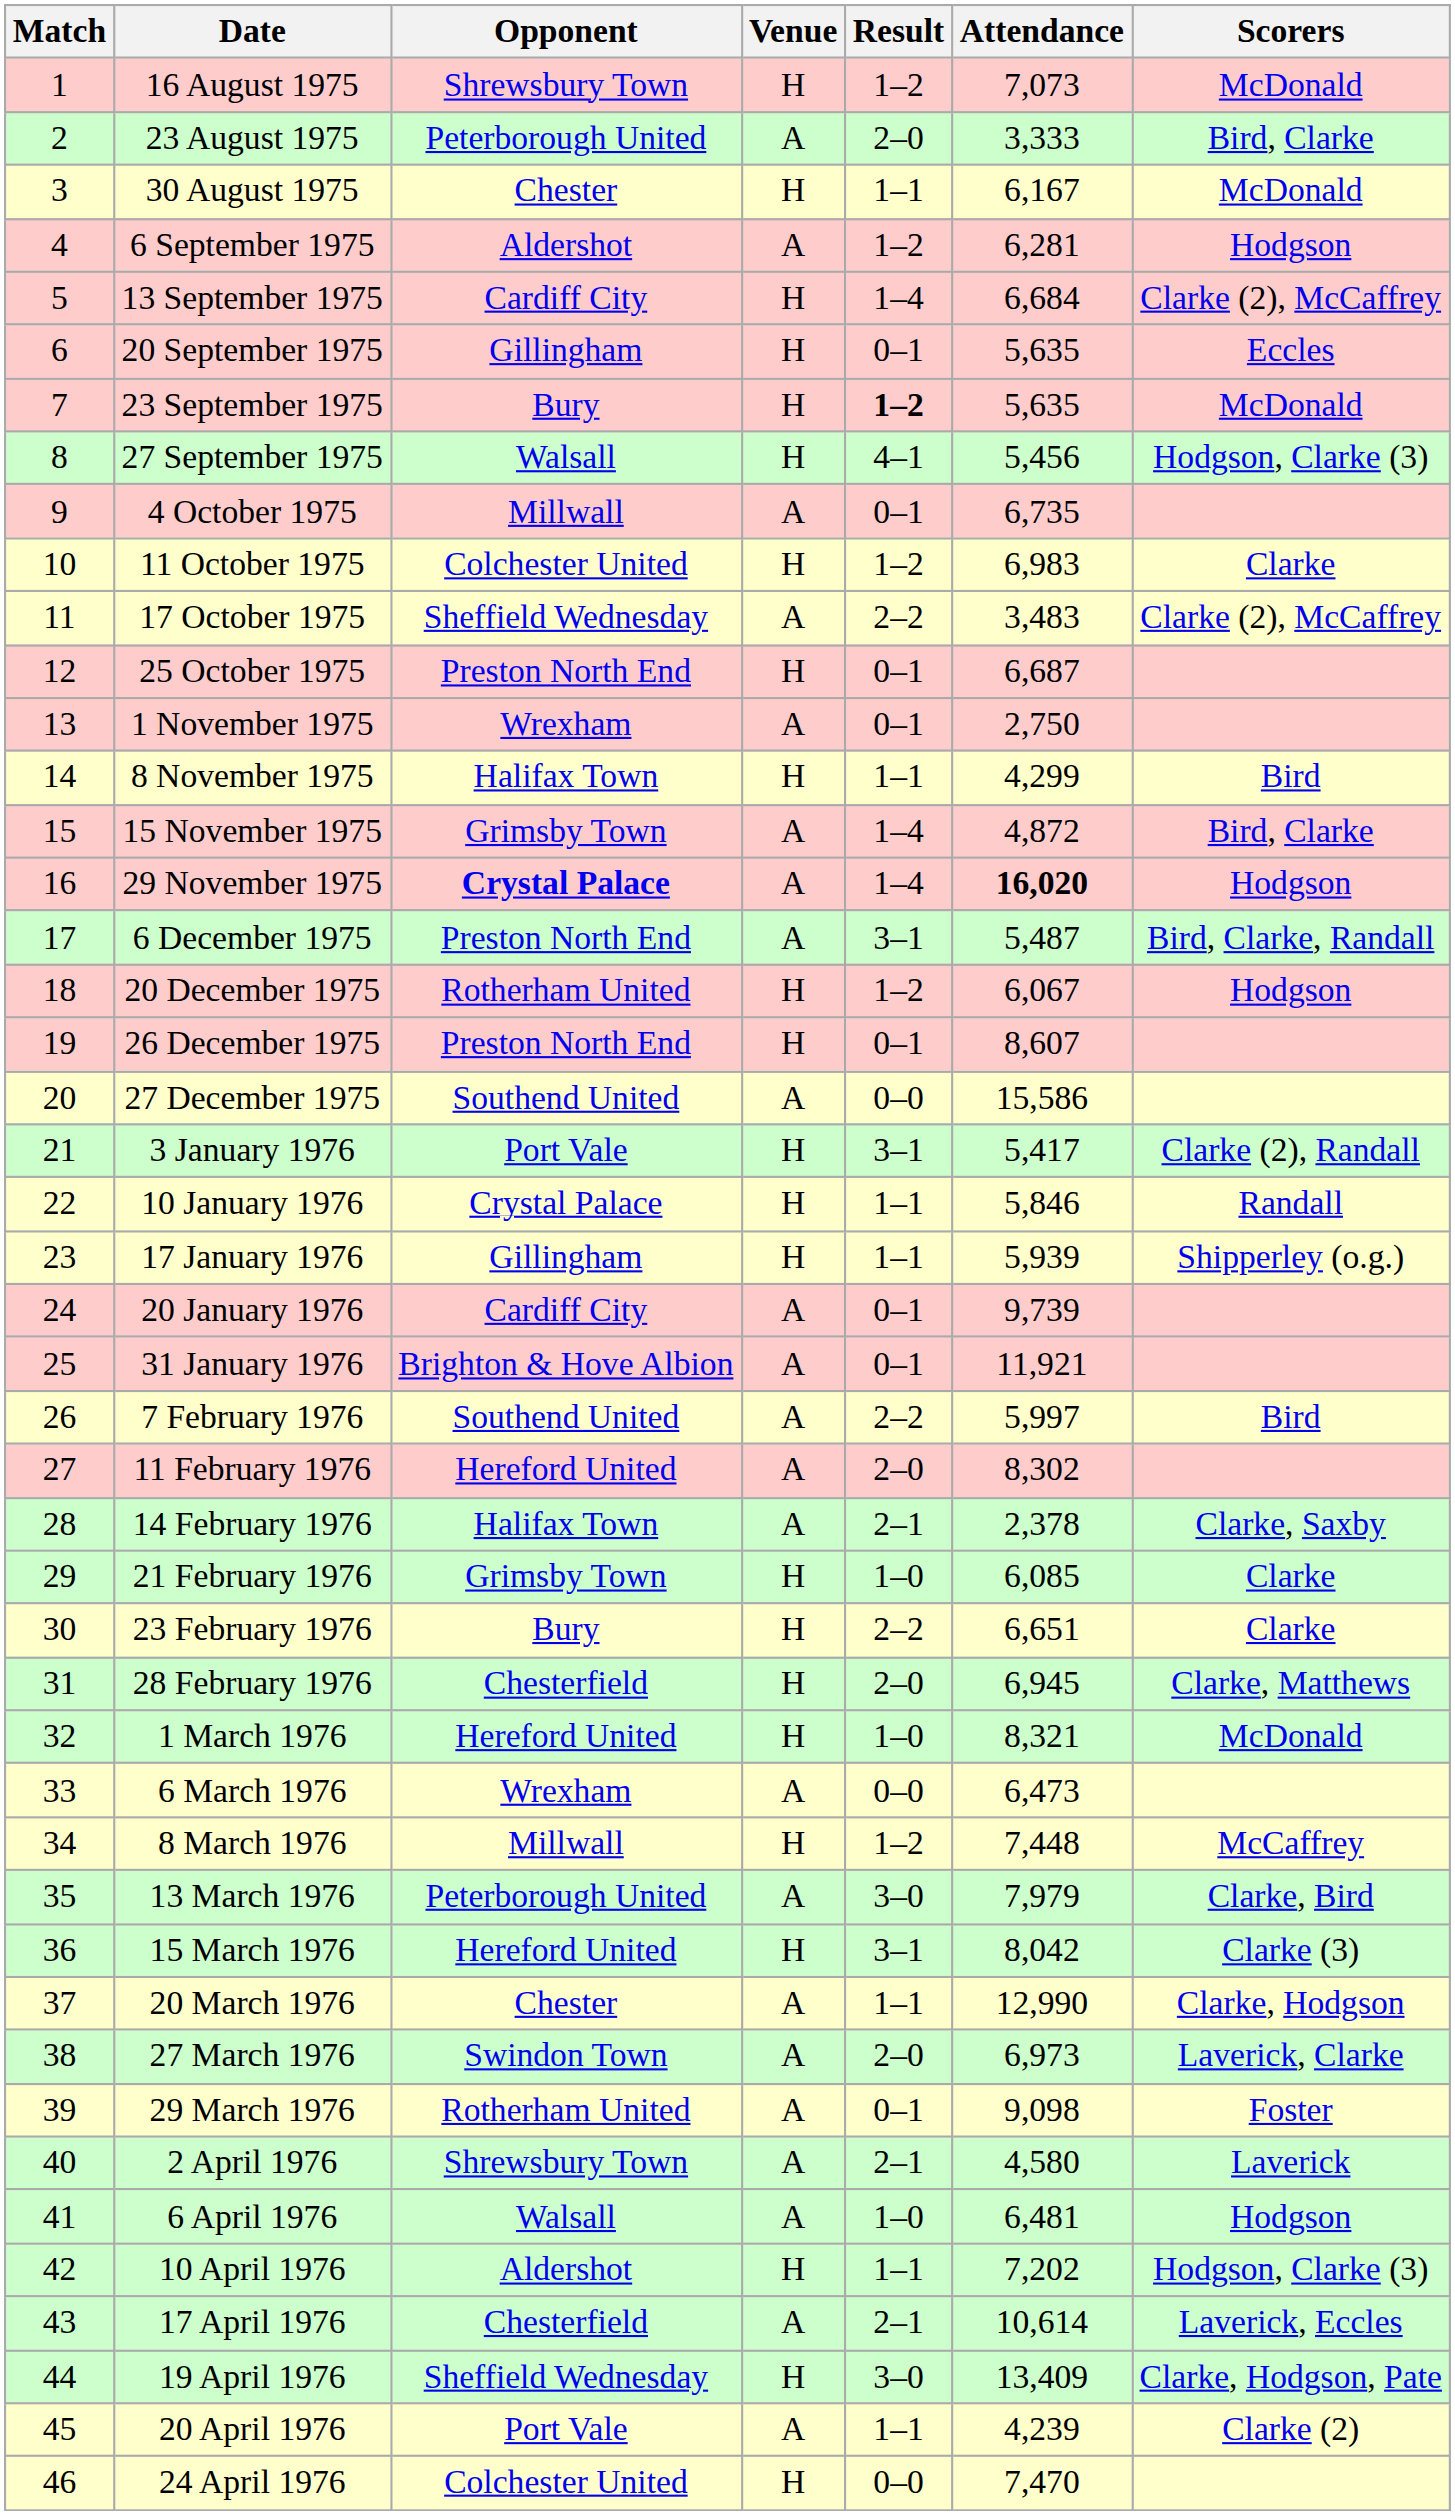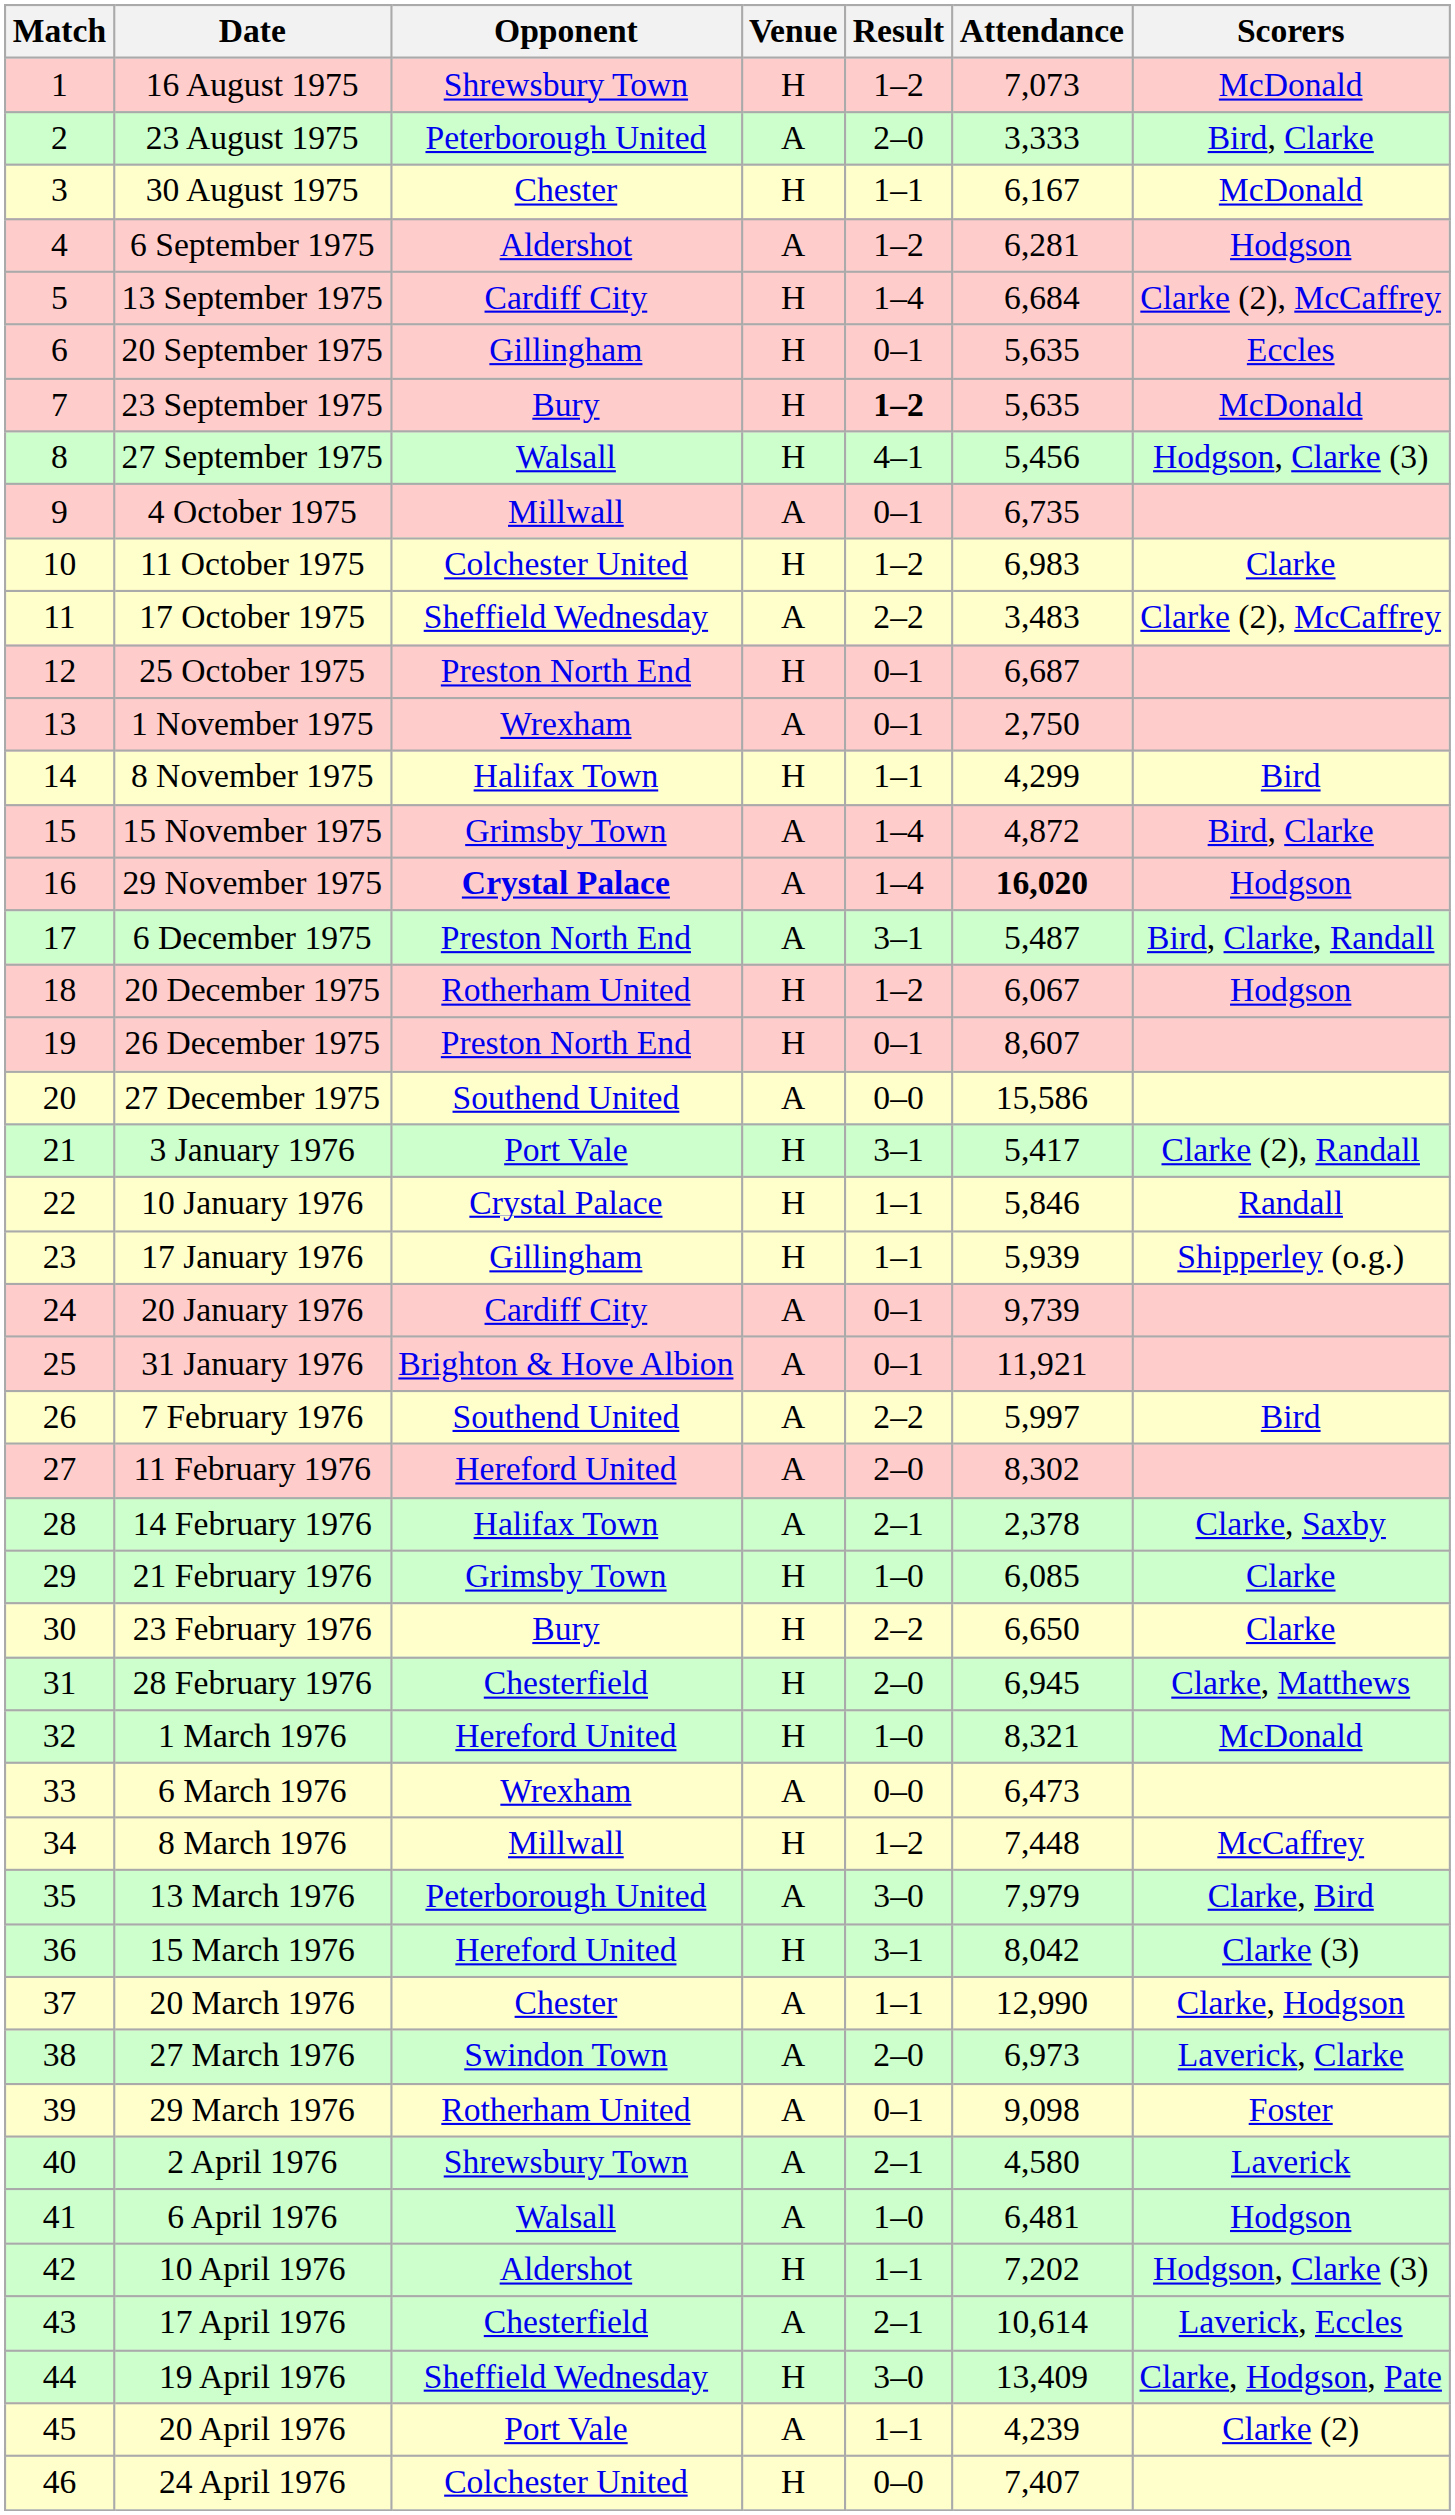 <table class="wikitable" style="font-size:100%; text-align:center">
 <tr>
 <th>Match</th>
 <th>Date</th>
 <th>Opponent</th>
 <th>Venue</th>
 <th>Result</th>
 <th>Attendance</th>
 <th>Scorers</th>
 </tr>
 <tr style="background: #FFCCCC;">
 <td>1</td>
 <td>16 August 1975</td>
 <td><a href='#'>Shrewsbury Town</a></td>
 <td>H</td>
 <td>1–2</td>
 <td>7,073</td>
 <td><a href='#'>McDonald</a></td>
 </tr>
 <tr style="background: #CCFFCC;">
 <td>2</td>
 <td>23 August 1975</td>
 <td><a href='#'>Peterborough United</a></td>
 <td>A</td>
 <td>2–0</td>
 <td>3,333</td>
 <td><a href='#'>Bird</a>, <a href='#'>Clarke</a></td>
 </tr>
 <tr style="background: #FFFFCC;">
 <td>3</td>
 <td>30 August 1975</td>
 <td><a href='#'>Chester</a></td>
 <td>H</td>
 <td>1–1</td>
 <td>6,167</td>
 <td><a href='#'>McDonald</a></td>
 </tr>
 <tr style="background: #FFCCCC;">
 <td>4</td>
 <td>6 September 1975</td>
 <td><a href='#'>Aldershot</a></td>
 <td>A</td>
 <td>1–2</td>
 <td>6,281</td>
 <td><a href='#'>Hodgson</a></td>
 </tr>
 <tr style="background: #FFCCCC;">
 <td>5</td>
 <td>13 September 1975</td>
 <td><a href='#'>Cardiff City</a></td>
 <td>H</td>
 <td>1–4</td>
 <td>6,684</td>
 <td><a href='#'>Clarke</a> (2), <a href='#'>McCaffrey</a></td>
 </tr>
 <tr style="background: #FFCCCC;">
 <td>6</td>
 <td>20 September 1975</td>
 <td><a href='#'>Gillingham</a></td>
 <td>H</td>
 <td>0–1</td>
 <td>5,635</td>
 <td><a href='#'>Eccles</a></td>
 </tr>
 <tr style="background: #FFCCCC;">
 <td>7</td>
 <td>23 September 1975</td>
 <td><a href='#'>Bury</a></td>
 <td>H</td>
 <td><strong>1–2</strong></td>
 <td>5,635</td>
 <td><a href='#'>McDonald</a></td>
 </tr>
 <tr style="background: #CCFFCC;">
 <td>8</td>
 <td>27 September 1975</td>
 <td><a href='#'>Walsall</a></td>
 <td>H</td>
 <td>4–1</td>
 <td>5,456</td>
 <td><a href='#'>Hodgson</a>, <a href='#'>Clarke</a> (3)</td>
 </tr>
 <tr style="background: #FFCCCC;">
 <td>9</td>
 <td>4 October 1975</td>
 <td><a href='#'>Millwall</a></td>
 <td>A</td>
 <td>0–1</td>
 <td>6,735</td>
 <td></td>
 </tr>
 <tr style="background: #FFFFCC;">
 <td>10</td>
 <td>11 October 1975</td>
 <td><a href='#'>Colchester United</a></td>
 <td>H</td>
 <td>1–2</td>
 <td>6,983</td>
 <td><a href='#'>Clarke</a></td>
 </tr>
 <tr style="background: #FFFFCC;">
 <td>11</td>
 <td>17 October 1975</td>
 <td><a href='#'>Sheffield Wednesday</a></td>
 <td>A</td>
 <td>2–2</td>
 <td>3,483</td>
 <td><a href='#'>Clarke</a> (2), <a href='#'>McCaffrey</a></td>
 </tr>
 <tr style="background: #FFCCCC;">
 <td>12</td>
 <td>25 October 1975</td>
 <td><a href='#'>Preston North End</a></td>
 <td>H</td>
 <td>0–1</td>
 <td>6,687</td>
 <td></td>
 </tr>
 <tr style="background: #FFCCCC;">
 <td>13</td>
 <td>1 November 1975</td>
 <td><a href='#'>Wrexham</a></td>
 <td>A</td>
 <td>0–1</td>
 <td>2,750</td>
 <td></td>
 </tr>
 <tr style="background: #FFFFCC;">
 <td>14</td>
 <td>8 November 1975</td>
 <td><a href='#'>Halifax Town</a></td>
 <td>H</td>
 <td>1–1</td>
 <td>4,299</td>
 <td><a href='#'>Bird</a></td>
 </tr>
 <tr style="background: #FFCCCC;">
 <td>15</td>
 <td>15 November 1975</td>
 <td><a href='#'>Grimsby Town</a></td>
 <td>A</td>
 <td>1–4</td>
 <td>4,872</td>
 <td><a href='#'>Bird</a>, <a href='#'>Clarke</a></td>
 </tr>
 <tr style="background: #FFCCCC;">
 <td>16</td>
 <td>29 November 1975</td>
 <td><strong><a href='#'>Crystal Palace</a></strong></td>
 <td>A</td>
 <td>1–4</td>
 <td><strong>16,020</strong></td>
 <td><a href='#'>Hodgson</a></td>
 </tr>
 <tr style="background: #CCFFCC;">
 <td>17</td>
 <td>6 December 1975</td>
 <td><a href='#'>Preston North End</a></td>
 <td>A</td>
 <td>3–1</td>
 <td>5,487</td>
 <td><a href='#'>Bird</a>, <a href='#'>Clarke</a>, <a href='#'>Randall</a></td>
 </tr>
 <tr style="background: #FFCCCC;">
 <td>18</td>
 <td>20 December 1975</td>
 <td><a href='#'>Rotherham United</a></td>
 <td>H</td>
 <td>1–2</td>
 <td>6,067</td>
 <td><a href='#'>Hodgson</a></td>
 </tr>
 <tr style="background: #FFCCCC;">
 <td>19</td>
 <td>26 December 1975</td>
 <td><a href='#'>Preston North End</a></td>
 <td>H</td>
 <td>0–1</td>
 <td>8,607</td>
 <td></td>
 </tr>
 <tr style="background: #FFFFCC;">
 <td>20</td>
 <td>27 December 1975</td>
 <td><a href='#'>Southend United</a></td>
 <td>A</td>
 <td>0–0</td>
 <td>15,586</td>
 <td></td>
 </tr>
 <tr style="background: #CCFFCC;">
 <td>21</td>
 <td>3 January 1976</td>
 <td><a href='#'>Port Vale</a></td>
 <td>H</td>
 <td>3–1</td>
 <td>5,417</td>
 <td><a href='#'>Clarke</a> (2), <a href='#'>Randall</a></td>
 </tr>
 <tr style="background: #FFFFCC;">
 <td>22</td>
 <td>10 January 1976</td>
 <td><a href='#'>Crystal Palace</a></td>
 <td>H</td>
 <td>1–1</td>
 <td>5,846</td>
 <td><a href='#'>Randall</a></td>
 </tr>
 <tr style="background: #FFFFCC;">
 <td>23</td>
 <td>17 January 1976</td>
 <td><a href='#'>Gillingham</a></td>
 <td>H</td>
 <td>1–1</td>
 <td>5,939</td>
 <td><a href='#'>Shipperley</a> (o.g.)</td>
 </tr>
 <tr style="background: #FFCCCC;">
 <td>24</td>
 <td>20 January 1976</td>
 <td><a href='#'>Cardiff City</a></td>
 <td>A</td>
 <td>0–1</td>
 <td>9,739</td>
 <td></td>
 </tr>
 <tr style="background: #FFCCCC;">
 <td>25</td>
 <td>31 January 1976</td>
 <td><a href='#'>Brighton & Hove Albion</a></td>
 <td>A</td>
 <td>0–1</td>
 <td>11,921</td>
 <td></td>
 </tr>
 <tr style="background: #FFFFCC;">
 <td>26</td>
 <td>7 February 1976</td>
 <td><a href='#'>Southend United</a></td>
 <td>A</td>
 <td>2–2</td>
 <td>5,997</td>
 <td><a href='#'>Bird</a></td>
 </tr>
 <tr style="background: #FFCCCC;">
 <td>27</td>
 <td>11 February 1976</td>
 <td><a href='#'>Hereford United</a></td>
 <td>A</td>
 <td>2–0</td>
 <td>8,302</td>
 <td></td>
 </tr>
 <tr style="background: #CCFFCC;">
 <td>28</td>
 <td>14 February 1976</td>
 <td><a href='#'>Halifax Town</a></td>
 <td>A</td>
 <td>2–1</td>
 <td>2,378</td>
 <td><a href='#'>Clarke</a>, <a href='#'>Saxby</a></td>
 </tr>
 <tr style="background: #CCFFCC;">
 <td>29</td>
 <td>21 February 1976</td>
 <td><a href='#'>Grimsby Town</a></td>
 <td>H</td>
 <td>1–0</td>
 <td>6,085</td>
 <td><a href='#'>Clarke</a></td>
 </tr>
 <tr style="background: #FFFFCC;">
 <td>30</td>
 <td>23 February 1976</td>
 <td><a href='#'>Bury</a></td>
 <td>H</td>
 <td>2–2</td>
-<td>6,651</td>
+<td>6,650</td>
 <td><a href='#'>Clarke</a></td>
 </tr>
 <tr style="background: #CCFFCC;">
 <td>31</td>
 <td>28 February 1976</td>
 <td><a href='#'>Chesterfield</a></td>
 <td>H</td>
 <td>2–0</td>
 <td>6,945</td>
 <td><a href='#'>Clarke</a>, <a href='#'>Matthews</a></td>
 </tr>
 <tr style="background: #CCFFCC;">
 <td>32</td>
 <td>1 March 1976</td>
 <td><a href='#'>Hereford United</a></td>
 <td>H</td>
 <td>1–0</td>
 <td>8,321</td>
 <td><a href='#'>McDonald</a></td>
 </tr>
 <tr style="background: #FFFFCC;">
 <td>33</td>
 <td>6 March 1976</td>
 <td><a href='#'>Wrexham</a></td>
 <td>A</td>
 <td>0–0</td>
 <td>6,473</td>
 <td></td>
 </tr>
 <tr style="background: #FFFFCC;">
 <td>34</td>
 <td>8 March 1976</td>
 <td><a href='#'>Millwall</a></td>
 <td>H</td>
 <td>1–2</td>
 <td>7,448</td>
 <td><a href='#'>McCaffrey</a></td>
 </tr>
 <tr style="background: #CCFFCC;">
 <td>35</td>
 <td>13 March 1976</td>
 <td><a href='#'>Peterborough United</a></td>
 <td>A</td>
 <td>3–0</td>
 <td>7,979</td>
 <td><a href='#'>Clarke</a>, <a href='#'>Bird</a></td>
 </tr>
 <tr style="background: #CCFFCC;">
 <td>36</td>
 <td>15 March 1976</td>
 <td><a href='#'>Hereford United</a></td>
 <td>H</td>
 <td>3–1</td>
 <td>8,042</td>
 <td><a href='#'>Clarke</a> (3)</td>
 </tr>
 <tr style="background: #FFFFCC;">
 <td>37</td>
 <td>20 March 1976</td>
 <td><a href='#'>Chester</a></td>
 <td>A</td>
 <td>1–1</td>
 <td>12,990</td>
 <td><a href='#'>Clarke</a>, <a href='#'>Hodgson</a></td>
 </tr>
 <tr style="background: #CCFFCC;">
 <td>38</td>
 <td>27 March 1976</td>
 <td><a href='#'>Swindon Town</a></td>
 <td>A</td>
 <td>2–0</td>
 <td>6,973</td>
 <td><a href='#'>Laverick</a>, <a href='#'>Clarke</a></td>
 </tr>
 <tr style="background: #FFFFCC;">
 <td>39</td>
 <td>29 March 1976</td>
 <td><a href='#'>Rotherham United</a></td>
 <td>A</td>
 <td>0–1</td>
 <td>9,098</td>
 <td><a href='#'>Foster</a></td>
 </tr>
 <tr style="background: #CCFFCC;">
 <td>40</td>
 <td>2 April 1976</td>
 <td><a href='#'>Shrewsbury Town</a></td>
 <td>A</td>
 <td>2–1</td>
 <td>4,580</td>
 <td><a href='#'>Laverick</a></td>
 </tr>
 <tr style="background: #CCFFCC;">
 <td>41</td>
 <td>6 April 1976</td>
 <td><a href='#'>Walsall</a></td>
 <td>A</td>
 <td>1–0</td>
 <td>6,481</td>
 <td><a href='#'>Hodgson</a></td>
 </tr>
 <tr style="background: #CCFFCC;">
 <td>42</td>
 <td>10 April 1976</td>
 <td><a href='#'>Aldershot</a></td>
 <td>H</td>
 <td>1–1</td>
 <td>7,202</td>
 <td><a href='#'>Hodgson</a>, <a href='#'>Clarke</a> (3)</td>
 </tr>
 <tr style="background: #CCFFCC;">
 <td>43</td>
 <td>17 April 1976</td>
 <td><a href='#'>Chesterfield</a></td>
 <td>A</td>
 <td>2–1</td>
 <td>10,614</td>
 <td><a href='#'>Laverick</a>, <a href='#'>Eccles</a></td>
 </tr>
 <tr style="background: #CCFFCC;">
 <td>44</td>
 <td>19 April 1976</td>
 <td><a href='#'>Sheffield Wednesday</a></td>
 <td>H</td>
 <td>3–0</td>
 <td>13,409</td>
 <td><a href='#'>Clarke</a>, <a href='#'>Hodgson</a>, <a href='#'>Pate</a></td>
 </tr>
 <tr style="background: #FFFFCC;">
 <td>45</td>
 <td>20 April 1976</td>
 <td><a href='#'>Port Vale</a></td>
 <td>A</td>
 <td>1–1</td>
 <td>4,239</td>
 <td><a href='#'>Clarke</a> (2)</td>
 </tr>
 <tr style="background: #FFFFCC;">
 <td>46</td>
 <td>24 April 1976</td>
 <td><a href='#'>Colchester United</a></td>
 <td>H</td>
 <td>0–0</td>
-<td>7,470</td>
+<td>7,407</td>
 <td></td>
 </tr>
 </table>
